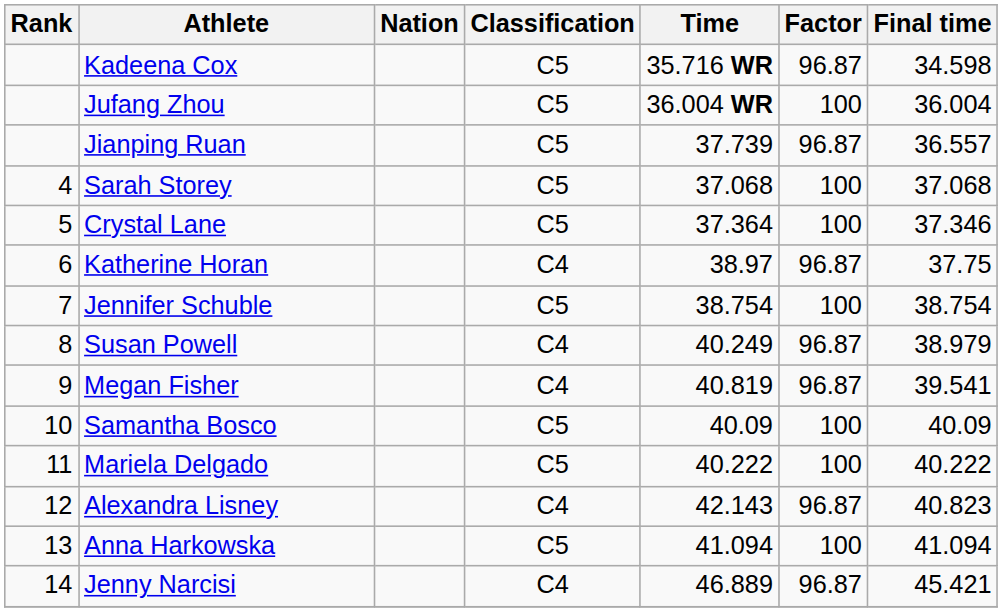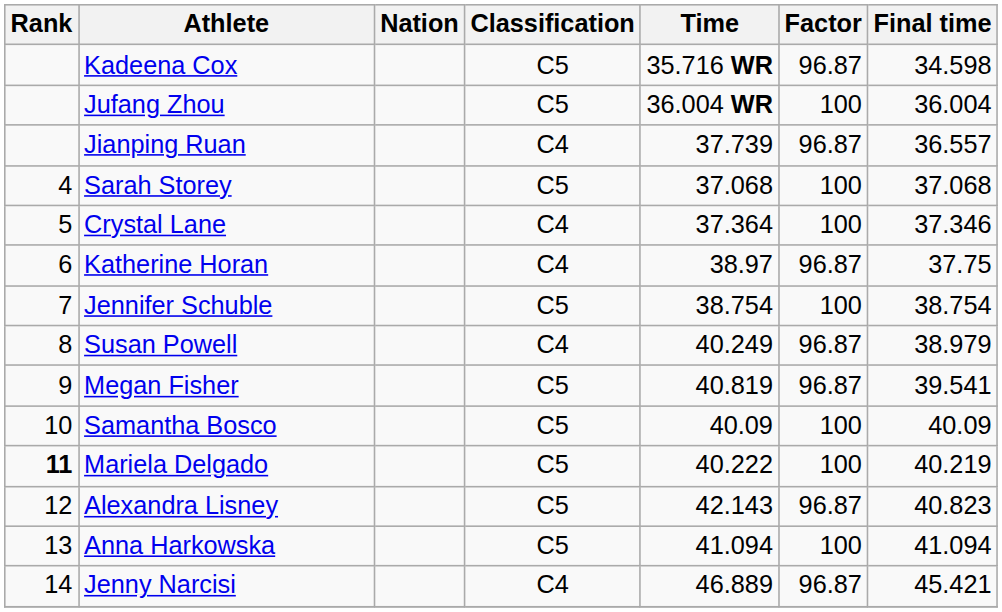 <table class="wikitable sortable">
 <tr>
 <th width=20>Rank</th>
 <th width=180>Athlete</th>
 <th>Nation</th>
 <th>Classification</th>
 <th>Time</th>
 <th>Factor</th>
 <th>Final time</th>
 </tr>
 <tr>
 <td align=right></td>
 <td><a href='#'>Kadeena Cox</a></td>
 <td></td>
 <td align=center>C5</td>
 <td align=right>35.716 <strong>WR</strong></td>
 <td align=right>96.87</td>
 <td align=right>34.598</td>
 </tr>
 <tr>
 <td align=right></td>
 <td><a href='#'>Jufang Zhou</a></td>
 <td></td>
 <td align=center>C5</td>
 <td align=right>36.004 <strong>WR</strong></td>
 <td align=right>100</td>
 <td align=right>36.004</td>
 </tr>
 <tr>
 <td align=right></td>
 <td><a href='#'>Jianping Ruan</a></td>
 <td></td>
-<td align=center>C5</td>
+<td align=center>C4</td>
 <td align=right>37.739</td>
 <td align=right>96.87</td>
 <td align=right>36.557</td>
 </tr>
 <tr>
 <td align=right>4</td>
 <td><a href='#'>Sarah Storey</a></td>
 <td></td>
 <td align=center>C5</td>
 <td align=right>37.068</td>
 <td align=right>100</td>
 <td align=right>37.068</td>
 </tr>
 <tr>
 <td align=right>5</td>
 <td><a href='#'>Crystal Lane</a></td>
 <td></td>
-<td align=center>C5</td>
+<td align=center>C4</td>
 <td align=right>37.364</td>
 <td align=right>100</td>
 <td align=right>37.346</td>
 </tr>
 <tr>
 <td align=right>6</td>
 <td><a href='#'>Katherine Horan</a></td>
 <td></td>
 <td align=center>C4</td>
 <td align=right>38.97</td>
 <td align=right>96.87</td>
 <td align=right>37.75</td>
 </tr>
 <tr>
 <td align=right>7</td>
 <td><a href='#'>Jennifer Schuble</a></td>
 <td></td>
 <td align=center>C5</td>
 <td align=right>38.754</td>
 <td align=right>100</td>
 <td align=right>38.754</td>
 </tr>
 <tr>
 <td align=right>8</td>
 <td><a href='#'>Susan Powell</a></td>
 <td></td>
 <td align=center>C4</td>
 <td align=right>40.249</td>
 <td align=right>96.87</td>
 <td align=right>38.979</td>
 </tr>
 <tr>
 <td align=right>9</td>
 <td><a href='#'>Megan Fisher</a></td>
 <td></td>
-<td align=center>C4</td>
+<td align=center>C5</td>
 <td align=right>40.819</td>
 <td align=right>96.87</td>
 <td align=right>39.541</td>
 </tr>
 <tr>
 <td align=right>10</td>
 <td><a href='#'>Samantha Bosco</a></td>
 <td></td>
 <td align=center>C5</td>
 <td align=right>40.09</td>
 <td align=right>100</td>
 <td align=right>40.09</td>
 </tr>
 <tr>
-<td align=right>11</td>
+<td align=right><strong>11</strong></td>
 <td><a href='#'>Mariela Delgado</a></td>
 <td></td>
 <td align=center>C5</td>
 <td align=right>40.222</td>
 <td align=right>100</td>
-<td align=right>40.222</td>
+<td align=right>40.219</td>
 </tr>
 <tr>
 <td align=right>12</td>
 <td><a href='#'>Alexandra Lisney</a></td>
 <td></td>
-<td align=center>C4</td>
+<td align=center>C5</td>
 <td align=right>42.143</td>
 <td align=right>96.87</td>
 <td align=right>40.823</td>
 </tr>
 <tr>
 <td align=right>13</td>
 <td><a href='#'>Anna Harkowska</a></td>
 <td></td>
 <td align=center>C5</td>
 <td align=right>41.094</td>
 <td align=right>100</td>
 <td align=right>41.094</td>
 </tr>
 <tr>
 <td align=right>14</td>
 <td><a href='#'>Jenny Narcisi</a></td>
 <td></td>
 <td align=center>C4</td>
 <td align=right>46.889</td>
 <td align=right>96.87</td>
 <td align=right>45.421</td>
 </tr>
 <tr>
 </tr>
 </table>
